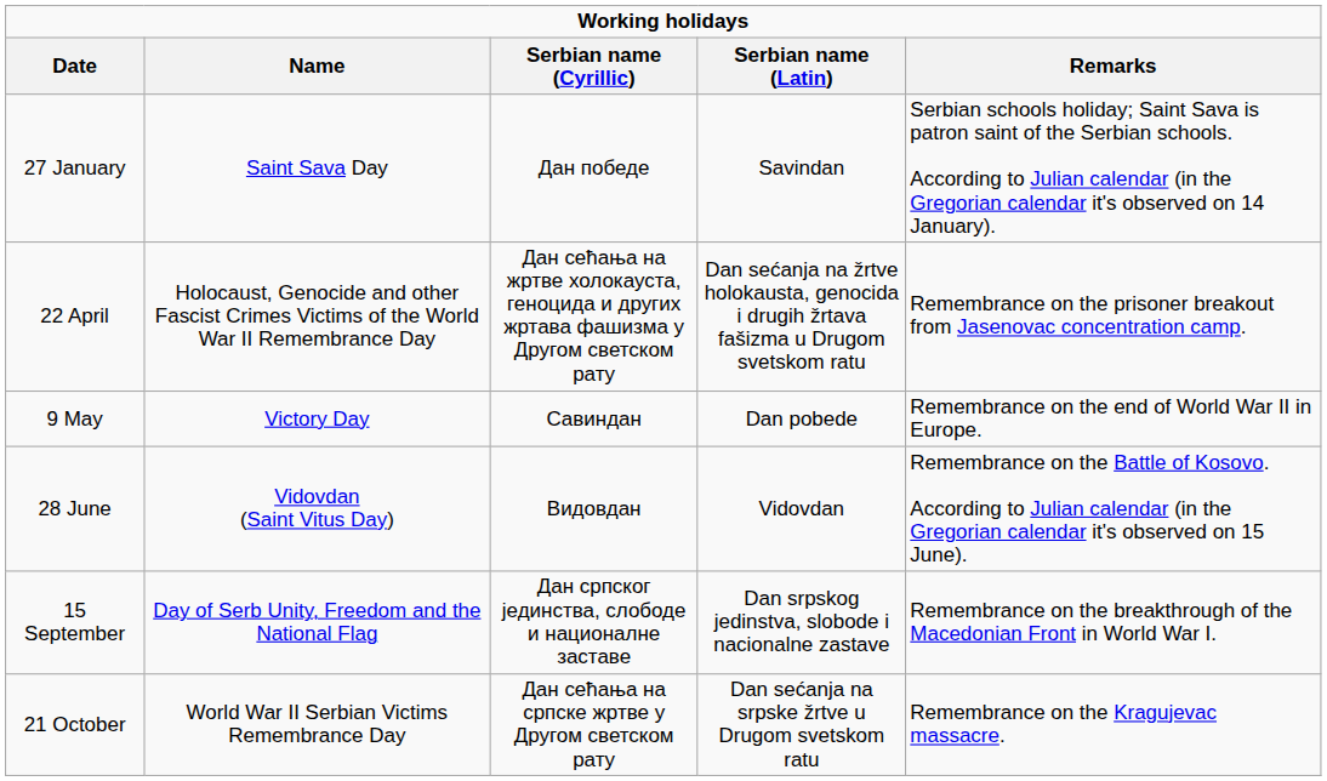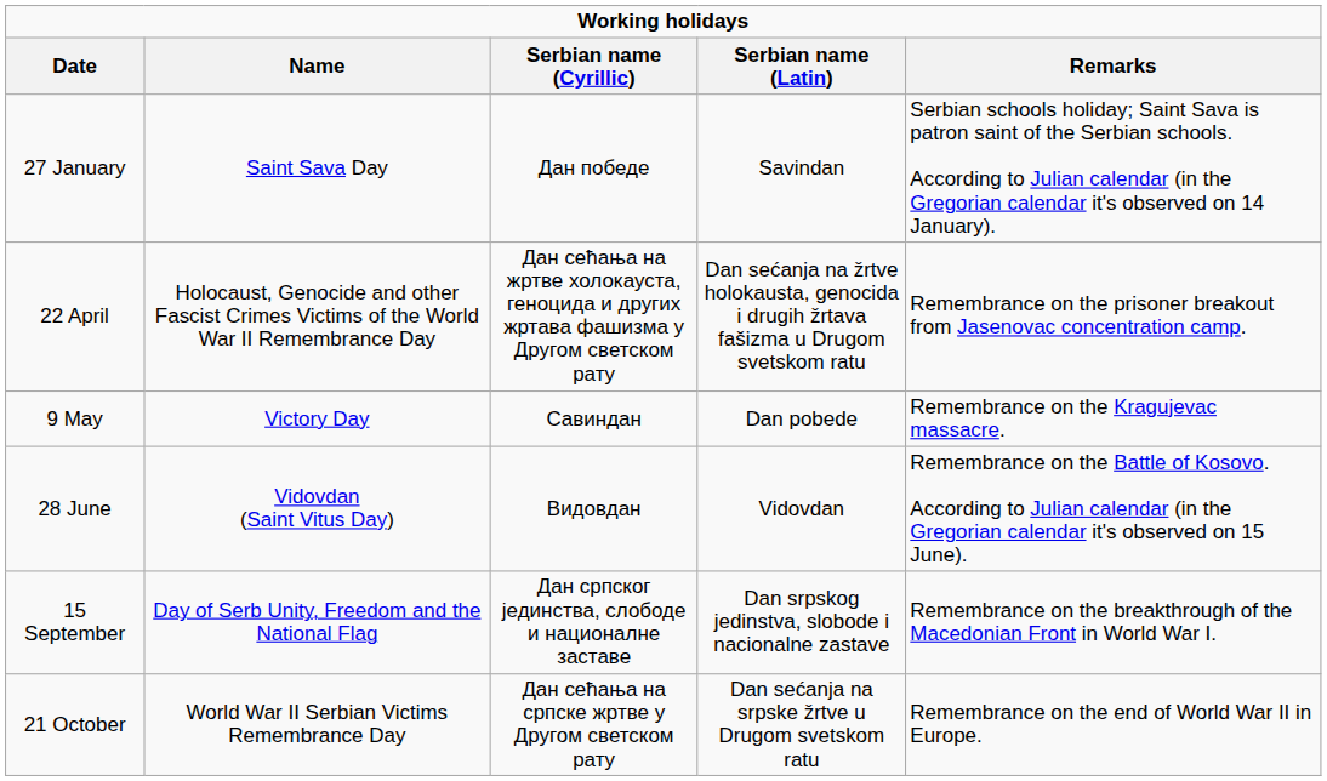 <table class=wikitable style="text-align:center" width=1024>
 <tr>
 <td colspan="6"><strong>Working holidays</strong></td>
 </tr>
 <tr>
 <th width=10%>Date</th>
 <th width=25%>Name</th>
 <th width=15%>Serbian name<br>(<a href='#'>Cyrillic</a>)</th>
 <th width=15%>Serbian name<br>(<a href='#'>Latin</a>)</th>
 <th width=30%>Remarks</th>
 </tr>
 <tr>
 <td>27 January</td>
 <td><a href='#'>Saint Sava</a> Day</td>
 <td>Дан победе</td>
 <td>Savindan</td>
 <td align="left">Serbian schools holiday; Saint Sava is patron saint of the Serbian schools.<br><br> According to <a href='#'>Julian calendar</a> (in the <a href='#'>Gregorian calendar</a> it's observed on 14 January).</td>
 </tr>
 <tr>
 <td>22 April</td>
 <td>Holocaust, Genocide and other Fascist Crimes Victims of the World War II Remembrance Day</td>
 <td>Дан сећања на жртве холокауста, геноцида и других жртава фашизма у Другом светском рату</td>
 <td>Dan sećanja na žrtve holokausta, genocida i drugih žrtava fašizma u Drugom svetskom ratu</td>
 <td align="left">Remembrance on the prisoner breakout from <a href='#'>Jasenovac concentration camp</a>.</td>
 </tr>
 <tr>
 <td>9 May</td>
 <td><a href='#'>Victory Day</a></td>
 <td>Савиндан</td>
 <td>Dan pobede</td>
-<td align="left">Remembrance on the end of World War II in Europe.</td>
+<td align="left">Remembrance on the <a href='#'>Kragujevac massacre</a>.</td>
 </tr>
 <tr>
 <td>28 June</td>
 <td><a href='#'>Vidovdan</a><br>(<a href='#'>Saint Vitus Day</a>)</td>
 <td>Видовдан</td>
 <td>Vidovdan</td>
 <td align="left">Remembrance on the <a href='#'>Battle of Kosovo</a>.<br><br>According to <a href='#'>Julian calendar</a> (in the <a href='#'>Gregorian calendar</a> it's observed on 15 June).</td>
 </tr>
 <tr>
 <td>15 September</td>
 <td><a href='#'>Day of Serb Unity, Freedom and the National Flag</a></td>
 <td>Дан српског јединства, слободе и националне заставе</td>
 <td>Dan srpskog jedinstva, slobode i nacionalne zastave</td>
 <td align="left">Remembrance on the breakthrough of the <a href='#'>Macedonian Front</a> in World War I.</td>
 </tr>
 <tr>
 <td>21 October</td>
 <td>World War II Serbian Victims Remembrance Day</td>
 <td>Дан сећања на српске жртве у Другом светском рату</td>
 <td>Dan sećanja na srpske žrtve u Drugom svetskom ratu</td>
-<td align="left">Remembrance on the <a href='#'>Kragujevac massacre</a>.</td>
+<td align="left">Remembrance on the end of World War II in Europe.</td>
 </tr>
 </table>
